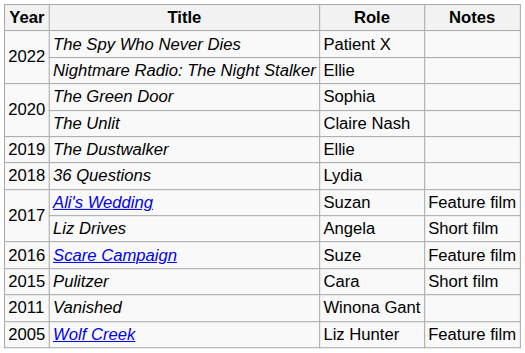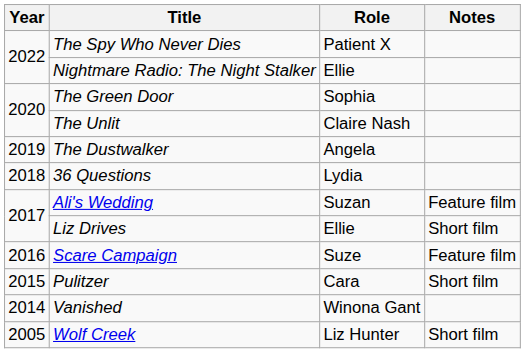 <table class="wikitable">
 <tr>
 <th>Year</th>
 <th>Title</th>
 <th>Role</th>
 <th>Notes</th>
 </tr>
 <tr>
 <td rowspan="2">2022</td>
 <td><em>The Spy Who Never Dies</em></td>
 <td>Patient X</td>
 <td></td>
 </tr>
 <tr>
 <td><em>Nightmare Radio: The Night Stalker</em></td>
 <td>Ellie</td>
 <td></td>
 </tr>
 <tr>
 <td rowspan="2">2020</td>
 <td><em>The Green Door</em></td>
 <td>Sophia</td>
 <td></td>
 </tr>
 <tr>
 <td><em>The Unlit</em></td>
 <td>Claire Nash</td>
 <td></td>
 </tr>
 <tr>
 <td>2019</td>
 <td><em>The Dustwalker</em></td>
-<td>Ellie</td>
+<td>Angela</td>
 <td></td>
 </tr>
 <tr>
 <td>2018</td>
 <td><em>36 Questions</em></td>
 <td>Lydia</td>
 <td></td>
 </tr>
 <tr>
 <td rowspan="2">2017</td>
 <td><em><a href='#'>Ali's Wedding</a></em></td>
 <td>Suzan</td>
 <td>Feature film</td>
 </tr>
 <tr>
 <td><em>Liz Drives</em></td>
-<td>Angela</td>
+<td>Ellie</td>
 <td>Short film</td>
 </tr>
 <tr>
 <td>2016</td>
 <td><em><a href='#'>Scare Campaign</a></em></td>
 <td>Suze</td>
 <td>Feature film</td>
 </tr>
 <tr>
 <td>2015</td>
 <td><em>Pulitzer</em></td>
 <td>Cara</td>
 <td>Short film</td>
 </tr>
 <tr>
-<td>2011</td>
+<td>2014</td>
 <td><em>Vanished</em></td>
 <td>Winona Gant</td>
 <td></td>
 </tr>
 <tr>
 <td>2005</td>
 <td><em><a href='#'>Wolf Creek</a></em></td>
 <td>Liz Hunter</td>
-<td>Feature film</td>
+<td>Short film</td>
 </tr>
 </table>
